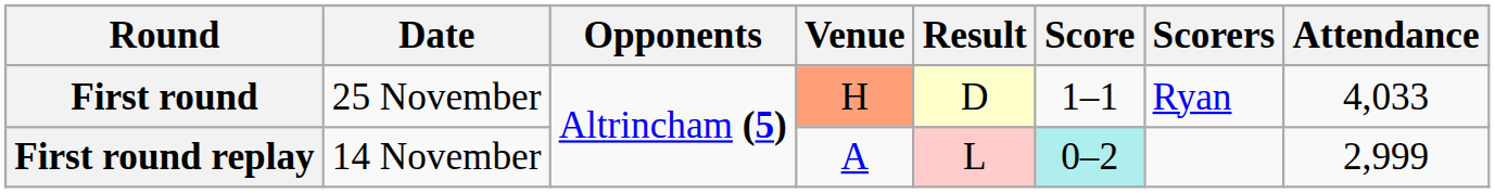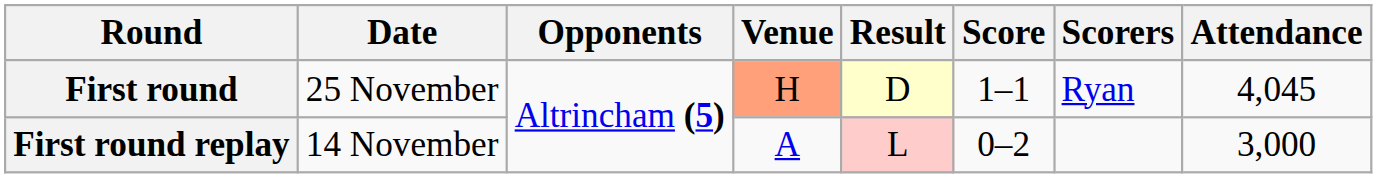 <table class="wikitable" style="text-align:center">
 <tr>
 <th>Round</th>
 <th>Date</th>
 <th>Opponents</th>
 <th>Venue</th>
 <th>Result</th>
 <th>Score</th>
 <th>Scorers</th>
 <th>Attendance</th>
 </tr>
 <tr>
 <th>First round</th>
 <td>25 November</td>
 <td rowspan=2><a href='#'>Altrincham</a> <strong>(<a href='#'>5</a>)</strong></td>
 <td style="background: lightsalmon;">H</td>
 <td style="background-color:#FFFFCC">D</td>
 <td>1–1</td>
 <td align="left"><a href='#'>Ryan</a></td>
-<td>4,033</td>
+<td>4,045</td>
 </tr>
 <tr>
 <th>First round replay</th>
 <td>14 November</td>
 <td><a href='#'>A</a></td>
 <td style="background-color:#FFCCCC">L</td>
-<td style="background: paleturquoise;">0–2</td>
+<td>0–2</td>
 <td align="left"></td>
-<td>2,999</td>
+<td>3,000</td>
 </tr>
 </table>
